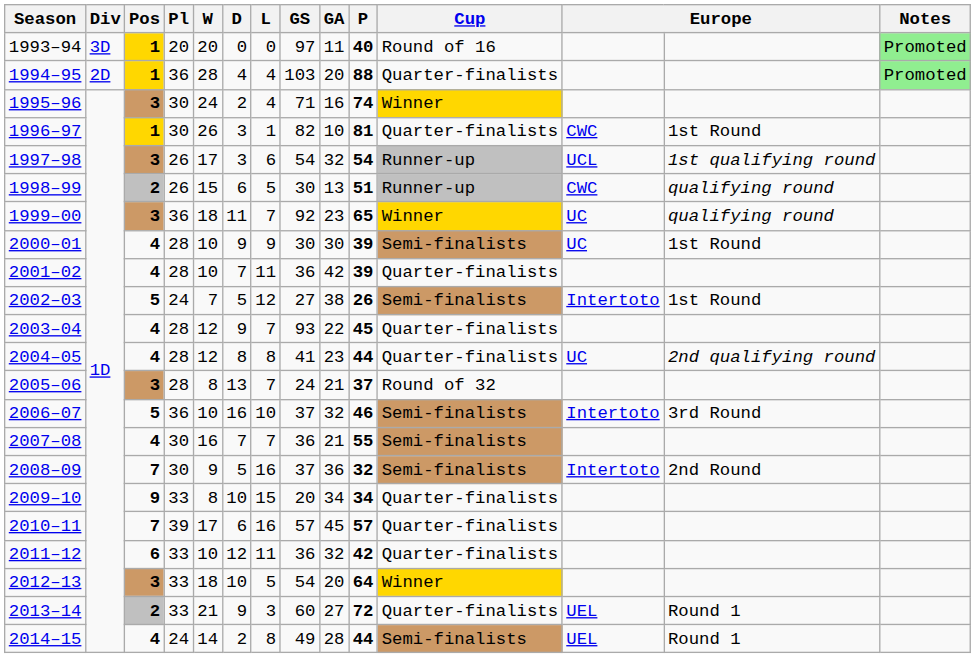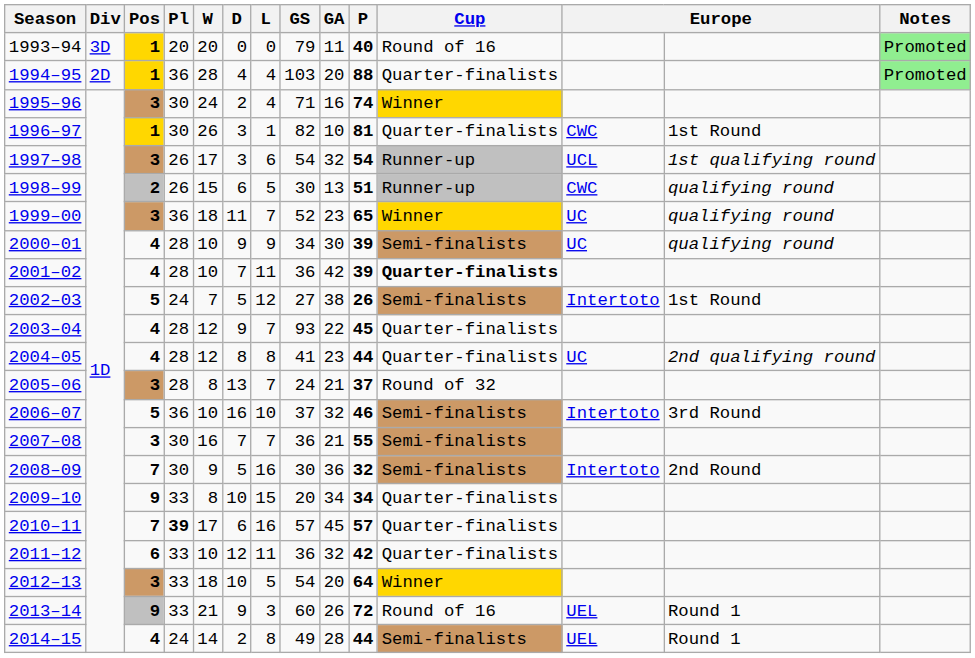 <table class="wikitable">
 <tr>
 <th>Season</th>
 <th>Div</th>
 <th>Pos</th>
 <th>Pl</th>
 <th>W</th>
 <th>D</th>
 <th>L</th>
 <th>GS</th>
 <th>GA</th>
 <th>P</th>
 <th><a href='#'>Cup</a></th>
 <th colspan=2>Europe</th>
 <th>Notes</th>
 </tr>
 <tr>
 <td>1993–94</td>
 <td><a href='#'>3D</a></td>
 <td align=right bgcolor=gold><strong>1</strong></td>
 <td align=right>20</td>
 <td align=right>20</td>
 <td align=right>0</td>
 <td align=right>0</td>
-<td align=right>97</td>
+<td align=right>79</td>
 <td align=right>11</td>
 <td align=right><strong>40</strong></td>
 <td>Round of 16</td>
 <td></td>
 <td></td>
 <td bgcolor=lightgreen>Promoted</td>
 </tr>
 <tr>
 <td><a href='#'>1994–95</a></td>
 <td><a href='#'>2D</a></td>
 <td align=right bgcolor=gold><strong>1</strong></td>
 <td align=right>36</td>
 <td align=right>28</td>
 <td align=right>4</td>
 <td align=right>4</td>
 <td align=right>103</td>
 <td align=right>20</td>
 <td align=right><strong>88</strong></td>
 <td>Quarter-finalists</td>
 <td></td>
 <td></td>
 <td bgcolor=lightgreen>Promoted</td>
 </tr>
 <tr>
 <td><a href='#'>1995–96</a></td>
 <td rowspan=20><a href='#'>1D</a></td>
 <td align=right bgcolor=#cc9966><strong>3</strong></td>
 <td align=right>30</td>
 <td align=right>24</td>
 <td align=right>2</td>
 <td align=right>4</td>
 <td align=right>71</td>
 <td align=right>16</td>
 <td align=right><strong>74</strong></td>
 <td bgcolor=gold>Winner</td>
 <td></td>
 <td></td>
 <td></td>
 </tr>
 <tr>
 <td><a href='#'>1996–97</a></td>
 <td align=right bgcolor=gold><strong>1</strong></td>
 <td align=right>30</td>
 <td align=right>26</td>
 <td align=right>3</td>
 <td align=right>1</td>
 <td align=right>82</td>
 <td align=right>10</td>
 <td align=right><strong>81</strong></td>
 <td>Quarter-finalists</td>
 <td><a href='#'>CWC</a></td>
 <td>1st Round</td>
 <td></td>
 </tr>
 <tr>
 <td><a href='#'>1997–98</a></td>
 <td align=right bgcolor=#cc9966><strong>3</strong></td>
 <td align=right>26</td>
 <td align=right>17</td>
 <td align=right>3</td>
 <td align=right>6</td>
 <td align=right>54</td>
 <td align=right>32</td>
 <td align=right><strong>54</strong></td>
 <td bgcolor=silver>Runner-up</td>
 <td><a href='#'>UCL</a></td>
 <td><em>1st qualifying round</em></td>
 <td></td>
 </tr>
 <tr>
 <td><a href='#'>1998–99</a></td>
 <td align=right bgcolor=silver><strong>2</strong></td>
 <td align=right>26</td>
 <td align=right>15</td>
 <td align=right>6</td>
 <td align=right>5</td>
 <td align=right>30</td>
 <td align=right>13</td>
 <td align=right><strong>51</strong></td>
 <td bgcolor=silver>Runner-up</td>
 <td><a href='#'>CWC</a></td>
 <td><em>qualifying round</em></td>
 <td></td>
 </tr>
 <tr>
 <td><a href='#'>1999–00</a></td>
 <td align=right bgcolor=#cc9966><strong>3</strong></td>
 <td align=right>36</td>
 <td align=right>18</td>
 <td align=right>11</td>
 <td align=right>7</td>
-<td align=right>92</td>
+<td align=right>52</td>
 <td align=right>23</td>
 <td align=right><strong>65</strong></td>
 <td bgcolor=gold>Winner</td>
 <td><a href='#'>UC</a></td>
 <td><em>qualifying round</em></td>
 <td></td>
 </tr>
 <tr>
 <td><a href='#'>2000–01</a></td>
 <td align=right><strong>4</strong></td>
 <td align=right>28</td>
 <td align=right>10</td>
 <td align=right>9</td>
 <td align=right>9</td>
-<td align=right>30</td>
+<td align=right>34</td>
 <td align=right>30</td>
 <td align=right><strong>39</strong></td>
 <td bgcolor=#cc9966>Semi-finalists</td>
 <td><a href='#'>UC</a></td>
-<td>1st Round</td>
+<td><em>qualifying round</em></td>
 <td></td>
 </tr>
 <tr>
 <td><a href='#'>2001–02</a></td>
 <td align=right><strong>4</strong></td>
 <td align=right>28</td>
 <td align=right>10</td>
 <td align=right>7</td>
 <td align=right>11</td>
 <td align=right>36</td>
 <td align=right>42</td>
 <td align=right><strong>39</strong></td>
-<td>Quarter-finalists</td>
+<td><strong>Quarter-finalists</strong></td>
 <td></td>
 <td></td>
 <td></td>
 </tr>
 <tr>
 <td><a href='#'>2002–03</a></td>
 <td align=right><strong>5</strong></td>
 <td align=right>24</td>
 <td align=right>7</td>
 <td align=right>5</td>
 <td align=right>12</td>
 <td align=right>27</td>
 <td align=right>38</td>
 <td align=right><strong>26</strong></td>
 <td bgcolor=#cc9966>Semi-finalists</td>
 <td><a href='#'>Intertoto</a></td>
 <td>1st Round</td>
 <td></td>
 </tr>
 <tr>
 <td><a href='#'>2003–04</a></td>
 <td align=right><strong>4</strong></td>
 <td align=right>28</td>
 <td align=right>12</td>
 <td align=right>9</td>
 <td align=right>7</td>
 <td align=right>93</td>
 <td align=right>22</td>
 <td align=right><strong>45</strong></td>
 <td>Quarter-finalists</td>
 <td></td>
 <td></td>
 <td></td>
 </tr>
 <tr>
 <td><a href='#'>2004–05</a></td>
 <td align=right><strong>4</strong></td>
 <td align=right>28</td>
 <td align=right>12</td>
 <td align=right>8</td>
 <td align=right>8</td>
 <td align=right>41</td>
 <td align=right>23</td>
 <td align=right><strong>44</strong></td>
 <td>Quarter-finalists</td>
 <td><a href='#'>UC</a></td>
 <td><em>2nd qualifying round</em></td>
 <td></td>
 </tr>
 <tr>
 <td><a href='#'>2005–06</a></td>
 <td align=right bgcolor=#cc9966><strong>3</strong></td>
 <td align=right>28</td>
 <td align=right>8</td>
 <td align=right>13</td>
 <td align=right>7</td>
 <td align=right>24</td>
 <td align=right>21</td>
 <td align=right><strong>37</strong></td>
 <td>Round of 32</td>
 <td></td>
 <td></td>
 <td></td>
 </tr>
 <tr>
 <td><a href='#'>2006–07</a></td>
 <td align=right><strong>5</strong></td>
 <td align=right>36</td>
 <td align=right>10</td>
 <td align=right>16</td>
 <td align=right>10</td>
 <td align=right>37</td>
 <td align=right>32</td>
 <td align=right><strong>46</strong></td>
 <td bgcolor=#cc9966>Semi-finalists</td>
 <td><a href='#'>Intertoto</a></td>
 <td>3rd Round</td>
 <td></td>
 </tr>
 <tr>
 <td><a href='#'>2007–08</a></td>
-<td align=right><strong>4</strong></td>
+<td align=right><strong>3</strong></td>
 <td align=right>30</td>
 <td align=right>16</td>
 <td align=right>7</td>
 <td align=right>7</td>
 <td align=right>36</td>
 <td align=right>21</td>
 <td align=right><strong>55</strong></td>
 <td bgcolor=#cc9966>Semi-finalists</td>
 <td></td>
 <td></td>
 <td></td>
 </tr>
 <tr>
 <td><a href='#'>2008–09</a></td>
 <td align=right><strong>7</strong></td>
 <td align=right>30</td>
 <td align=right>9</td>
 <td align=right>5</td>
 <td align=right>16</td>
-<td align=right>37</td>
+<td align=right>30</td>
 <td align=right>36</td>
 <td align=right><strong>32</strong></td>
 <td bgcolor=#cc9966>Semi-finalists</td>
 <td><a href='#'>Intertoto</a></td>
 <td>2nd Round</td>
 <td></td>
 </tr>
 <tr>
 <td><a href='#'>2009–10</a></td>
 <td align=right><strong>9</strong></td>
 <td align=right>33</td>
 <td align=right>8</td>
 <td align=right>10</td>
 <td align=right>15</td>
 <td align=right>20</td>
 <td align=right>34</td>
 <td align=right><strong>34</strong></td>
 <td>Quarter-finalists</td>
 <td></td>
 <td></td>
 <td></td>
 </tr>
 <tr>
 <td><a href='#'>2010–11</a></td>
 <td align=right><strong>7</strong></td>
-<td align=right>39</td>
+<td align=right><strong>39</strong></td>
 <td align=right>17</td>
 <td align=right>6</td>
 <td align=right>16</td>
 <td align=right>57</td>
 <td align=right>45</td>
 <td align=right><strong>57</strong></td>
 <td>Quarter-finalists</td>
 <td></td>
 <td></td>
 <td></td>
 </tr>
 <tr>
 <td><a href='#'>2011–12</a></td>
 <td align=right><strong>6</strong></td>
 <td align=right>33</td>
 <td align=right>10</td>
 <td align=right>12</td>
 <td align=right>11</td>
 <td align=right>36</td>
 <td align=right>32</td>
 <td align=right><strong>42</strong></td>
 <td>Quarter-finalists</td>
 <td></td>
 <td></td>
 <td></td>
 </tr>
 <tr>
 <td><a href='#'>2012–13</a></td>
 <td align=right bgcolor=#cc9966><strong>3</strong></td>
 <td align=right>33</td>
 <td align=right>18</td>
 <td align=right>10</td>
 <td align=right>5</td>
 <td align=right>54</td>
 <td align=right>20</td>
 <td align=right><strong>64</strong></td>
 <td bgcolor=gold>Winner</td>
 <td></td>
 <td></td>
 <td></td>
 </tr>
 <tr>
 <td><a href='#'>2013–14</a></td>
-<td align=right bgcolor=silver><strong>2</strong></td>
+<td align=right bgcolor=silver><strong>9</strong></td>
 <td align=right>33</td>
 <td align=right>21</td>
 <td align=right>9</td>
 <td align=right>3</td>
 <td align=right>60</td>
-<td align=right>27</td>
+<td align=right>26</td>
 <td align=right><strong>72</strong></td>
-<td>Quarter-finalists</td>
+<td>Round of 16</td>
 <td><a href='#'>UEL</a></td>
 <td>Round 1</td>
 <td></td>
 </tr>
 <tr>
 <td><a href='#'>2014–15</a></td>
 <td align=right><strong>4</strong></td>
 <td align=right>24</td>
 <td align=right>14</td>
 <td align=right>2</td>
 <td align=right>8</td>
 <td align=right>49</td>
 <td align=right>28</td>
 <td align=right><strong>44</strong></td>
 <td bgcolor=#cc9966>Semi-finalists</td>
 <td><a href='#'>UEL</a></td>
 <td>Round 1</td>
 <td></td>
 </tr>
 </table>
